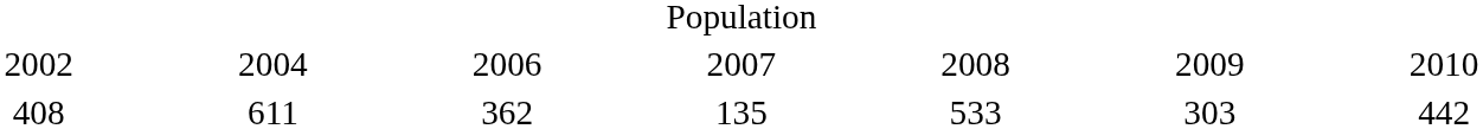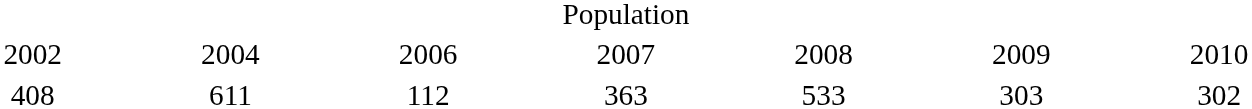 <table class='standard' style='text-align: center;' width=60%>
 <tr>
 <td colspan=7>Population</td>
 </tr>
 <tr class='shadow'>
 <td>2002</td>
 <td>2004</td>
 <td>2006</td>
 <td>2007</td>
 <td>2008</td>
 <td>2009</td>
 <td>2010</td>
 </tr>
 <tr>
 <td>408</td>
 <td>611</td>
-<td>362</td>
-<td>135</td>
+<td>112</td>
+<td>363</td>
 <td>533</td>
 <td>303</td>
-<td>442</td>
+<td>302</td>
 </tr>
 </table>
